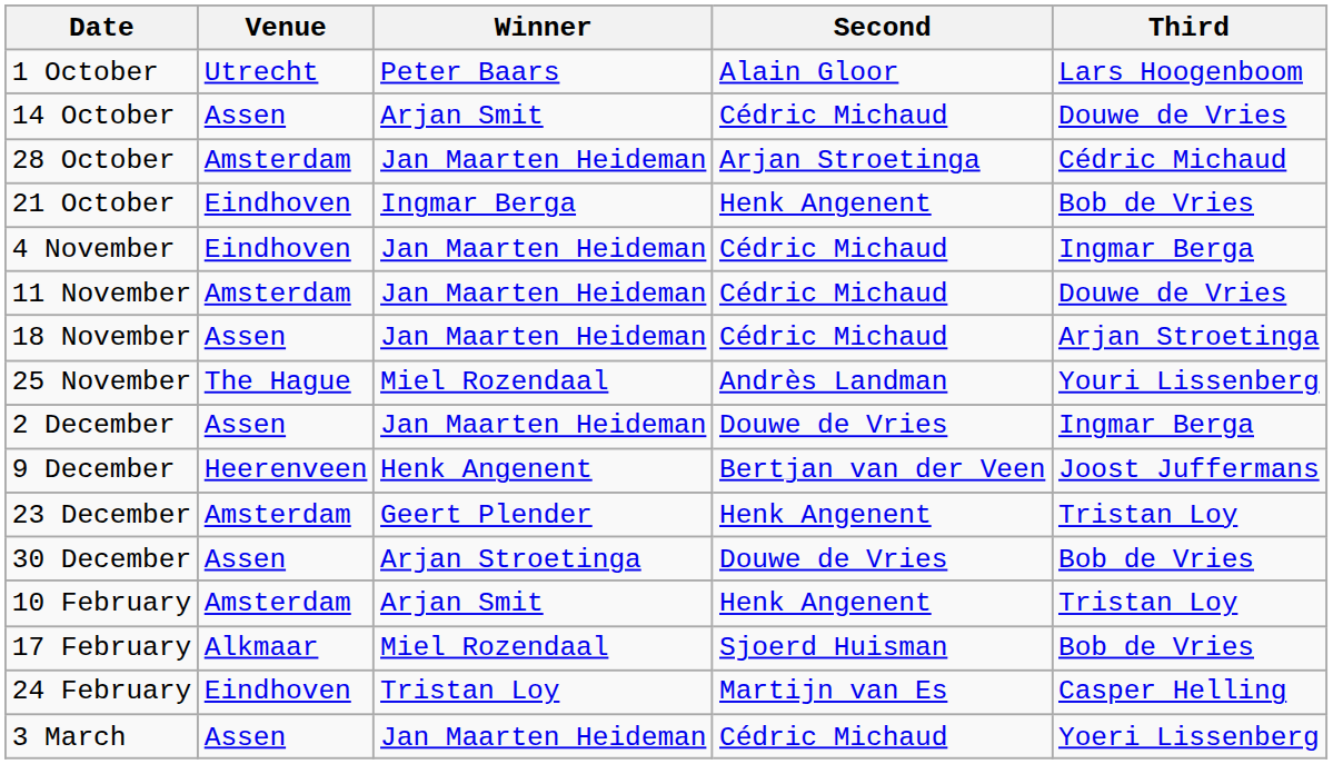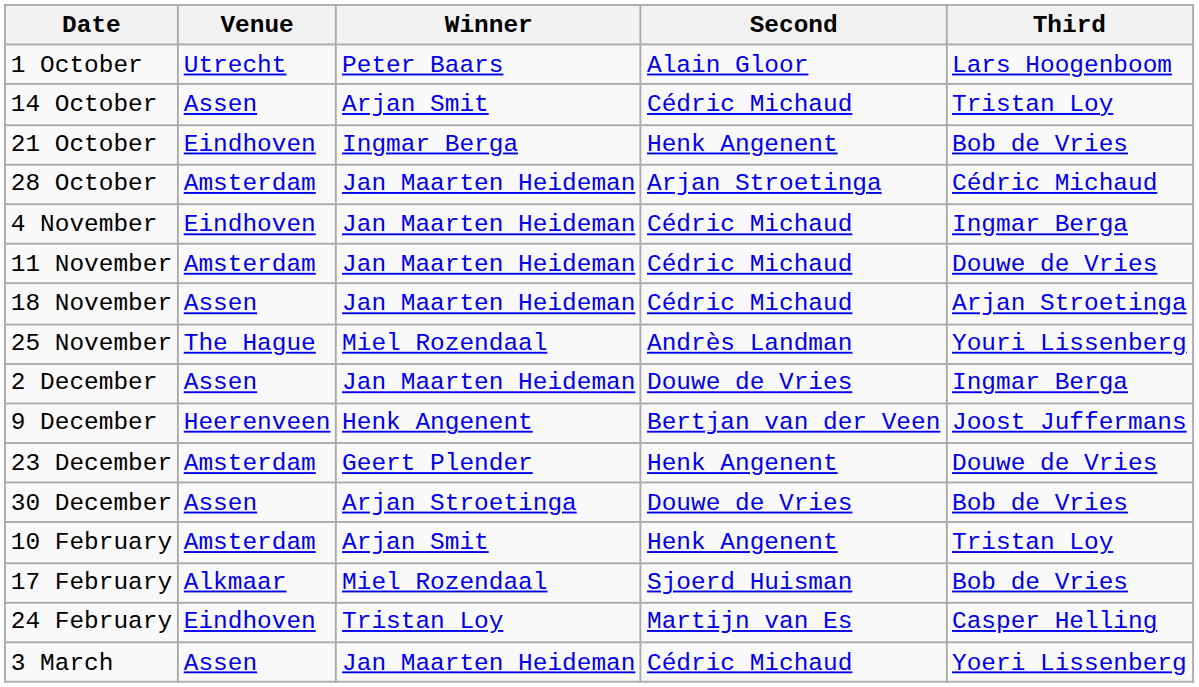 <table class="wikitable">
 <tr>
 <th>Date</th>
 <th>Venue</th>
 <th>Winner</th>
 <th>Second</th>
 <th>Third</th>
 </tr>
 <tr>
 <td>1 October</td>
 <td><a href='#'>Utrecht</a></td>
 <td> <a href='#'>Peter Baars</a></td>
 <td> <a href='#'>Alain Gloor</a></td>
 <td> <a href='#'>Lars Hoogenboom</a></td>
 </tr>
 <tr>
 <td>14 October</td>
 <td><a href='#'>Assen</a></td>
 <td> <a href='#'>Arjan Smit</a></td>
 <td> <a href='#'>Cédric Michaud</a></td>
-<td> <a href='#'>Douwe de Vries</a></td>
+<td> <a href='#'>Tristan Loy</a></td>
+</tr>
+<tr>
+<td>21 October</td>
+<td><a href='#'>Eindhoven</a></td>
+<td> <a href='#'>Ingmar Berga</a></td>
+<td> <a href='#'>Henk Angenent</a></td>
+<td> <a href='#'>Bob de Vries</a></td>
 </tr>
 <tr>
 <td>28 October</td>
 <td><a href='#'>Amsterdam</a></td>
 <td> <a href='#'>Jan Maarten Heideman</a></td>
 <td> <a href='#'>Arjan Stroetinga</a></td>
 <td> <a href='#'>Cédric Michaud</a></td>
-</tr>
-<tr>
-<td>21 October</td>
-<td><a href='#'>Eindhoven</a></td>
-<td> <a href='#'>Ingmar Berga</a></td>
-<td> <a href='#'>Henk Angenent</a></td>
-<td> <a href='#'>Bob de Vries</a></td>
 </tr>
 <tr>
 <td>4 November</td>
 <td><a href='#'>Eindhoven</a></td>
 <td> <a href='#'>Jan Maarten Heideman</a></td>
 <td> <a href='#'>Cédric Michaud</a></td>
 <td> <a href='#'>Ingmar Berga</a></td>
 </tr>
 <tr>
 <td>11 November</td>
 <td><a href='#'>Amsterdam</a></td>
 <td> <a href='#'>Jan Maarten Heideman</a></td>
 <td> <a href='#'>Cédric Michaud</a></td>
 <td> <a href='#'>Douwe de Vries</a></td>
 </tr>
 <tr>
 <td>18 November</td>
 <td><a href='#'>Assen</a></td>
 <td> <a href='#'>Jan Maarten Heideman</a></td>
 <td> <a href='#'>Cédric Michaud</a></td>
 <td> <a href='#'>Arjan Stroetinga</a></td>
 </tr>
 <tr>
 <td>25 November</td>
 <td><a href='#'>The Hague</a></td>
 <td> <a href='#'>Miel Rozendaal</a></td>
 <td> <a href='#'>Andrès Landman</a></td>
 <td> <a href='#'>Youri Lissenberg</a></td>
 </tr>
 <tr>
 <td>2 December</td>
 <td><a href='#'>Assen</a></td>
 <td> <a href='#'>Jan Maarten Heideman</a></td>
 <td> <a href='#'>Douwe de Vries</a></td>
 <td> <a href='#'>Ingmar Berga</a></td>
 </tr>
 <tr>
 <td>9 December</td>
 <td><a href='#'>Heerenveen</a></td>
 <td> <a href='#'>Henk Angenent</a></td>
 <td> <a href='#'>Bertjan van der Veen</a></td>
 <td> <a href='#'>Joost Juffermans</a></td>
 </tr>
 <tr>
 <td>23 December</td>
 <td><a href='#'>Amsterdam</a></td>
 <td> <a href='#'>Geert Plender</a></td>
 <td> <a href='#'>Henk Angenent</a></td>
-<td> <a href='#'>Tristan Loy</a></td>
+<td> <a href='#'>Douwe de Vries</a></td>
 </tr>
 <tr>
 <td>30 December</td>
 <td><a href='#'>Assen</a></td>
 <td> <a href='#'>Arjan Stroetinga</a></td>
 <td> <a href='#'>Douwe de Vries</a></td>
 <td> <a href='#'>Bob de Vries</a></td>
 </tr>
 <tr>
 <td>10 February</td>
 <td><a href='#'>Amsterdam</a></td>
 <td> <a href='#'>Arjan Smit</a></td>
 <td> <a href='#'>Henk Angenent</a></td>
 <td> <a href='#'>Tristan Loy</a></td>
 </tr>
 <tr>
 <td>17 February</td>
 <td><a href='#'>Alkmaar</a></td>
 <td> <a href='#'>Miel Rozendaal</a></td>
 <td> <a href='#'>Sjoerd Huisman</a></td>
 <td> <a href='#'>Bob de Vries</a></td>
 </tr>
 <tr>
 <td>24 February</td>
 <td><a href='#'>Eindhoven</a></td>
 <td> <a href='#'>Tristan Loy</a></td>
 <td> <a href='#'>Martijn van Es</a></td>
 <td> <a href='#'>Casper Helling</a></td>
 </tr>
 <tr>
 <td>3 March</td>
 <td><a href='#'>Assen</a></td>
 <td> <a href='#'>Jan Maarten Heideman</a></td>
 <td> <a href='#'>Cédric Michaud</a></td>
 <td> <a href='#'>Yoeri Lissenberg</a></td>
 </tr>
 </table>
